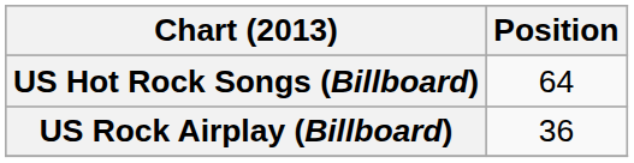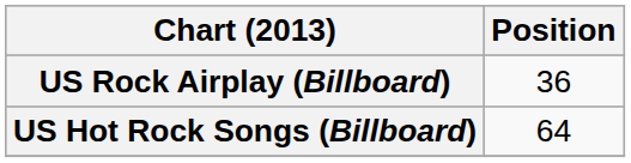 <table class="wikitable plainrowheaders sortable">
 <tr>
 <th>Chart (2013)</th>
 <th>Position</th>
 </tr>
 <tr>
+<th scope="row">US Rock Airplay (<em>Billboard</em>)</th>
+<td style="text-align:center;">36</td>
+</tr>
+<tr>
 <th scope="row">US Hot Rock Songs (<em>Billboard</em>)</th>
 <td style="text-align:center;">64</td>
 </tr>
 <tr>
-<th scope="row">US Rock Airplay (<em>Billboard</em>)</th>
-<td style="text-align:center;">36</td>
-</tr>
-<tr>
 </tr>
 </table>
